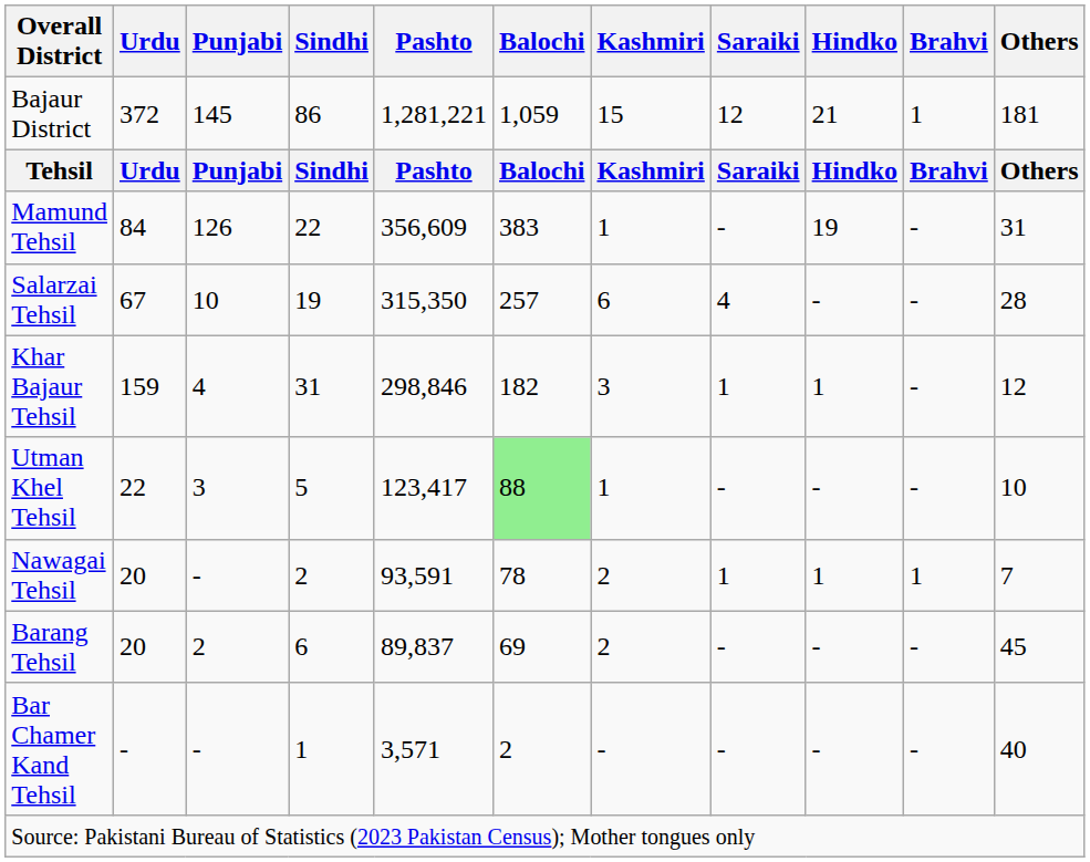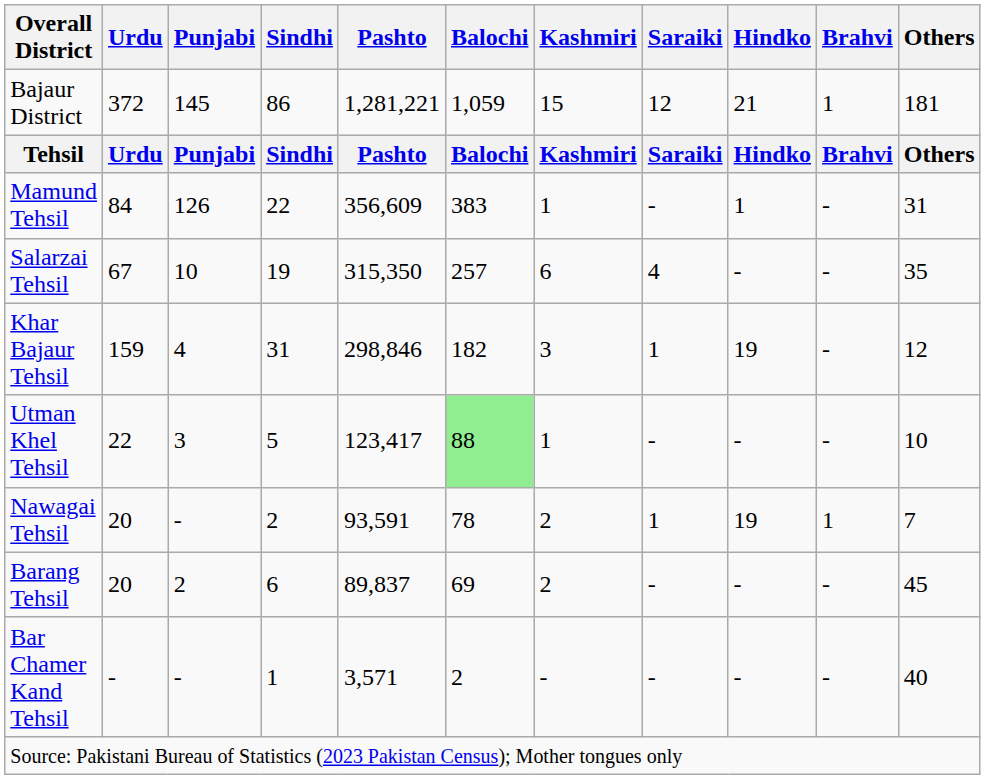 <table class="wikitable">
 <tr>
 <th>Overall District</th>
 <th><a href='#'>Urdu</a></th>
 <th><a href='#'>Punjabi</a></th>
 <th><a href='#'>Sindhi</a></th>
 <th><a href='#'>Pashto</a></th>
 <th><a href='#'>Balochi</a></th>
 <th><a href='#'>Kashmiri</a></th>
 <th><a href='#'>Saraiki</a></th>
 <th><a href='#'>Hindko</a></th>
 <th><a href='#'>Brahvi</a></th>
 <th>Others</th>
 </tr>
 <tr>
 <td>Bajaur District</td>
 <td>372</td>
 <td>145</td>
 <td>86</td>
 <td>1,281,221</td>
 <td>1,059</td>
 <td>15</td>
 <td>12</td>
 <td>21</td>
 <td>1</td>
 <td>181</td>
 </tr>
 <tr>
 <th>Tehsil</th>
 <th><a href='#'>Urdu</a></th>
 <th><a href='#'>Punjabi</a></th>
 <th><a href='#'>Sindhi</a></th>
 <th><a href='#'>Pashto</a></th>
 <th><a href='#'>Balochi</a></th>
 <th><a href='#'>Kashmiri</a></th>
 <th><a href='#'>Saraiki</a></th>
 <th><a href='#'>Hindko</a></th>
 <th><a href='#'>Brahvi</a></th>
 <th>Others</th>
 </tr>
 <tr>
 <td><a href='#'>Mamund Tehsil</a></td>
 <td>84</td>
 <td>126</td>
 <td>22</td>
 <td>356,609</td>
 <td>383</td>
 <td>1</td>
 <td>-</td>
-<td>19</td>
+<td>1</td>
 <td>-</td>
 <td>31</td>
 </tr>
 <tr>
 <td><a href='#'>Salarzai Tehsil</a></td>
 <td>67</td>
 <td>10</td>
 <td>19</td>
 <td>315,350</td>
 <td>257</td>
 <td>6</td>
 <td>4</td>
 <td>-</td>
 <td>-</td>
-<td>28</td>
+<td>35</td>
 </tr>
 <tr>
 <td><a href='#'>Khar Bajaur Tehsil</a></td>
 <td>159</td>
 <td>4</td>
 <td>31</td>
 <td>298,846</td>
 <td>182</td>
 <td>3</td>
 <td>1</td>
-<td>1</td>
+<td>19</td>
 <td>-</td>
 <td>12</td>
 </tr>
 <tr>
 <td><a href='#'>Utman Khel Tehsil</a></td>
 <td>22</td>
 <td>3</td>
 <td>5</td>
 <td>123,417</td>
 <td style="background: lightgreen;">88</td>
 <td>1</td>
 <td>-</td>
 <td>-</td>
 <td>-</td>
 <td>10</td>
 </tr>
 <tr>
 <td><a href='#'>Nawagai Tehsil</a></td>
 <td>20</td>
 <td>-</td>
 <td>2</td>
 <td>93,591</td>
 <td>78</td>
 <td>2</td>
 <td>1</td>
-<td>1</td>
+<td>19</td>
 <td>1</td>
 <td>7</td>
 </tr>
 <tr>
 <td><a href='#'>Barang Tehsil</a></td>
 <td>20</td>
 <td>2</td>
 <td>6</td>
 <td>89,837</td>
 <td>69</td>
 <td>2</td>
 <td>-</td>
 <td>-</td>
 <td>-</td>
 <td>45</td>
 </tr>
 <tr>
 <td><a href='#'>Bar Chamer Kand Tehsil</a></td>
 <td>-</td>
 <td>-</td>
 <td>1</td>
 <td>3,571</td>
 <td>2</td>
 <td>-</td>
 <td>-</td>
 <td>-</td>
 <td>-</td>
 <td>40</td>
 </tr>
 <tr>
 <td colspan="11"><small>Source: Pakistani Bureau of Statistics (<a href='#'>2023 Pakistan Census</a>); Mother tongues only</small></td>
 </tr>
 </table>
